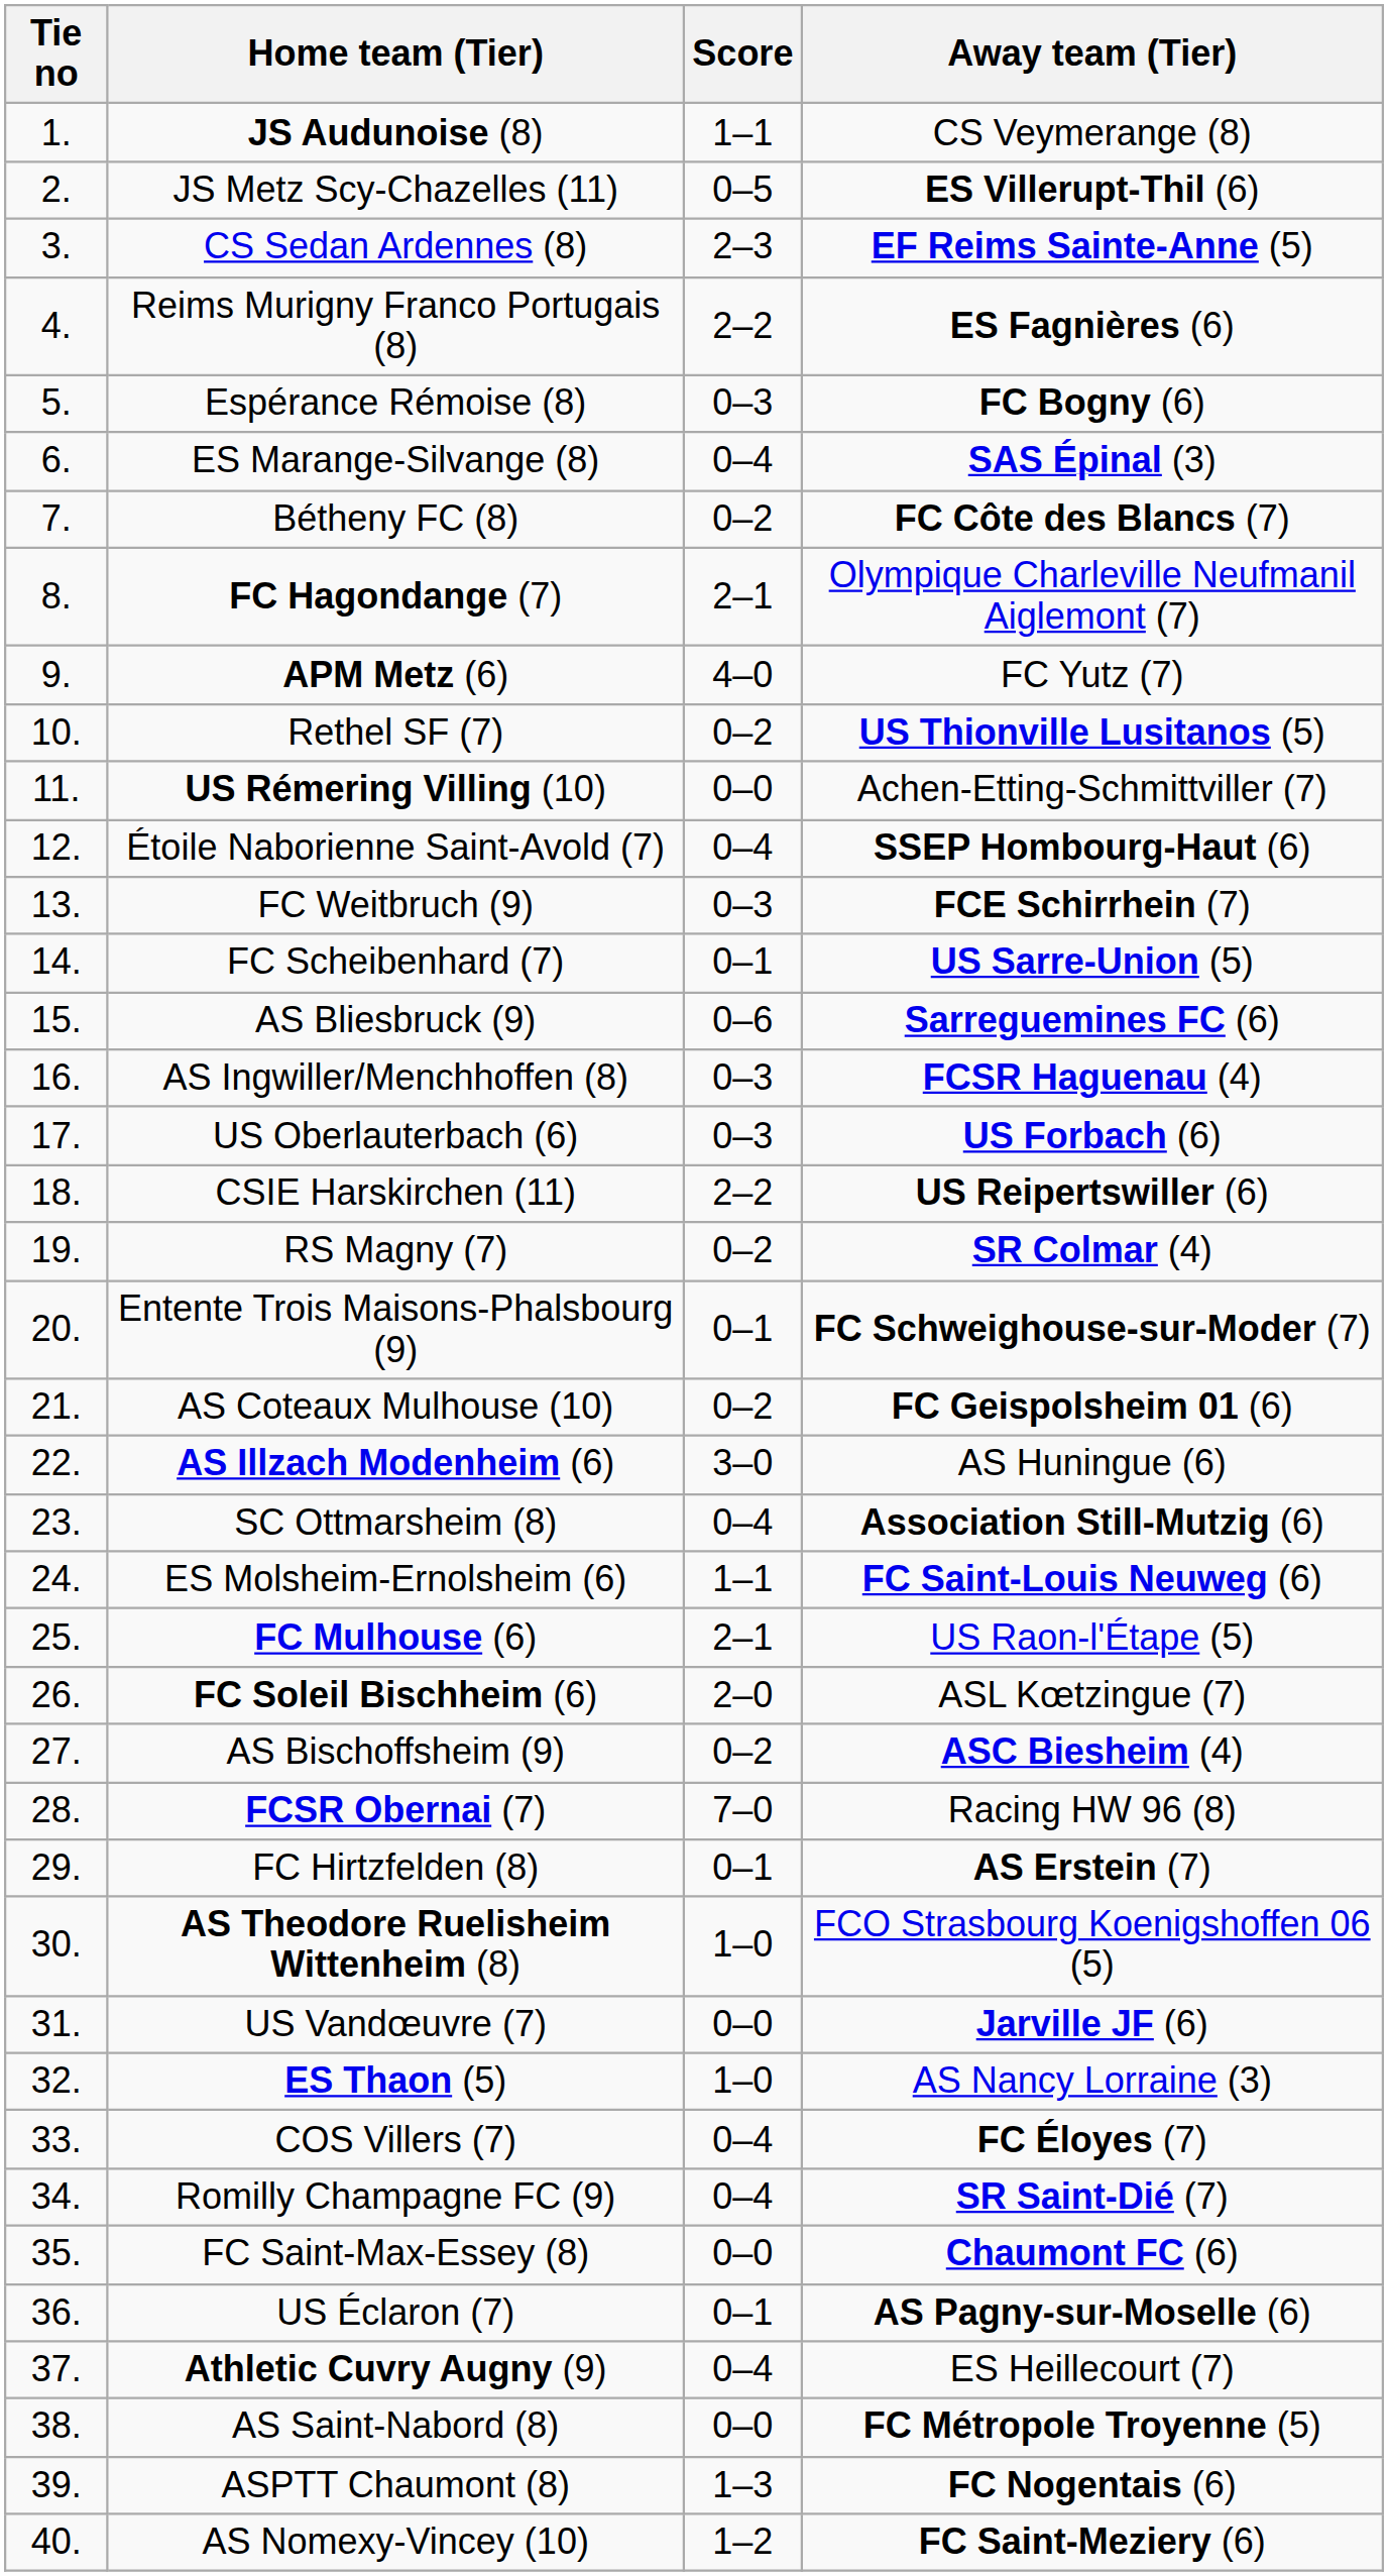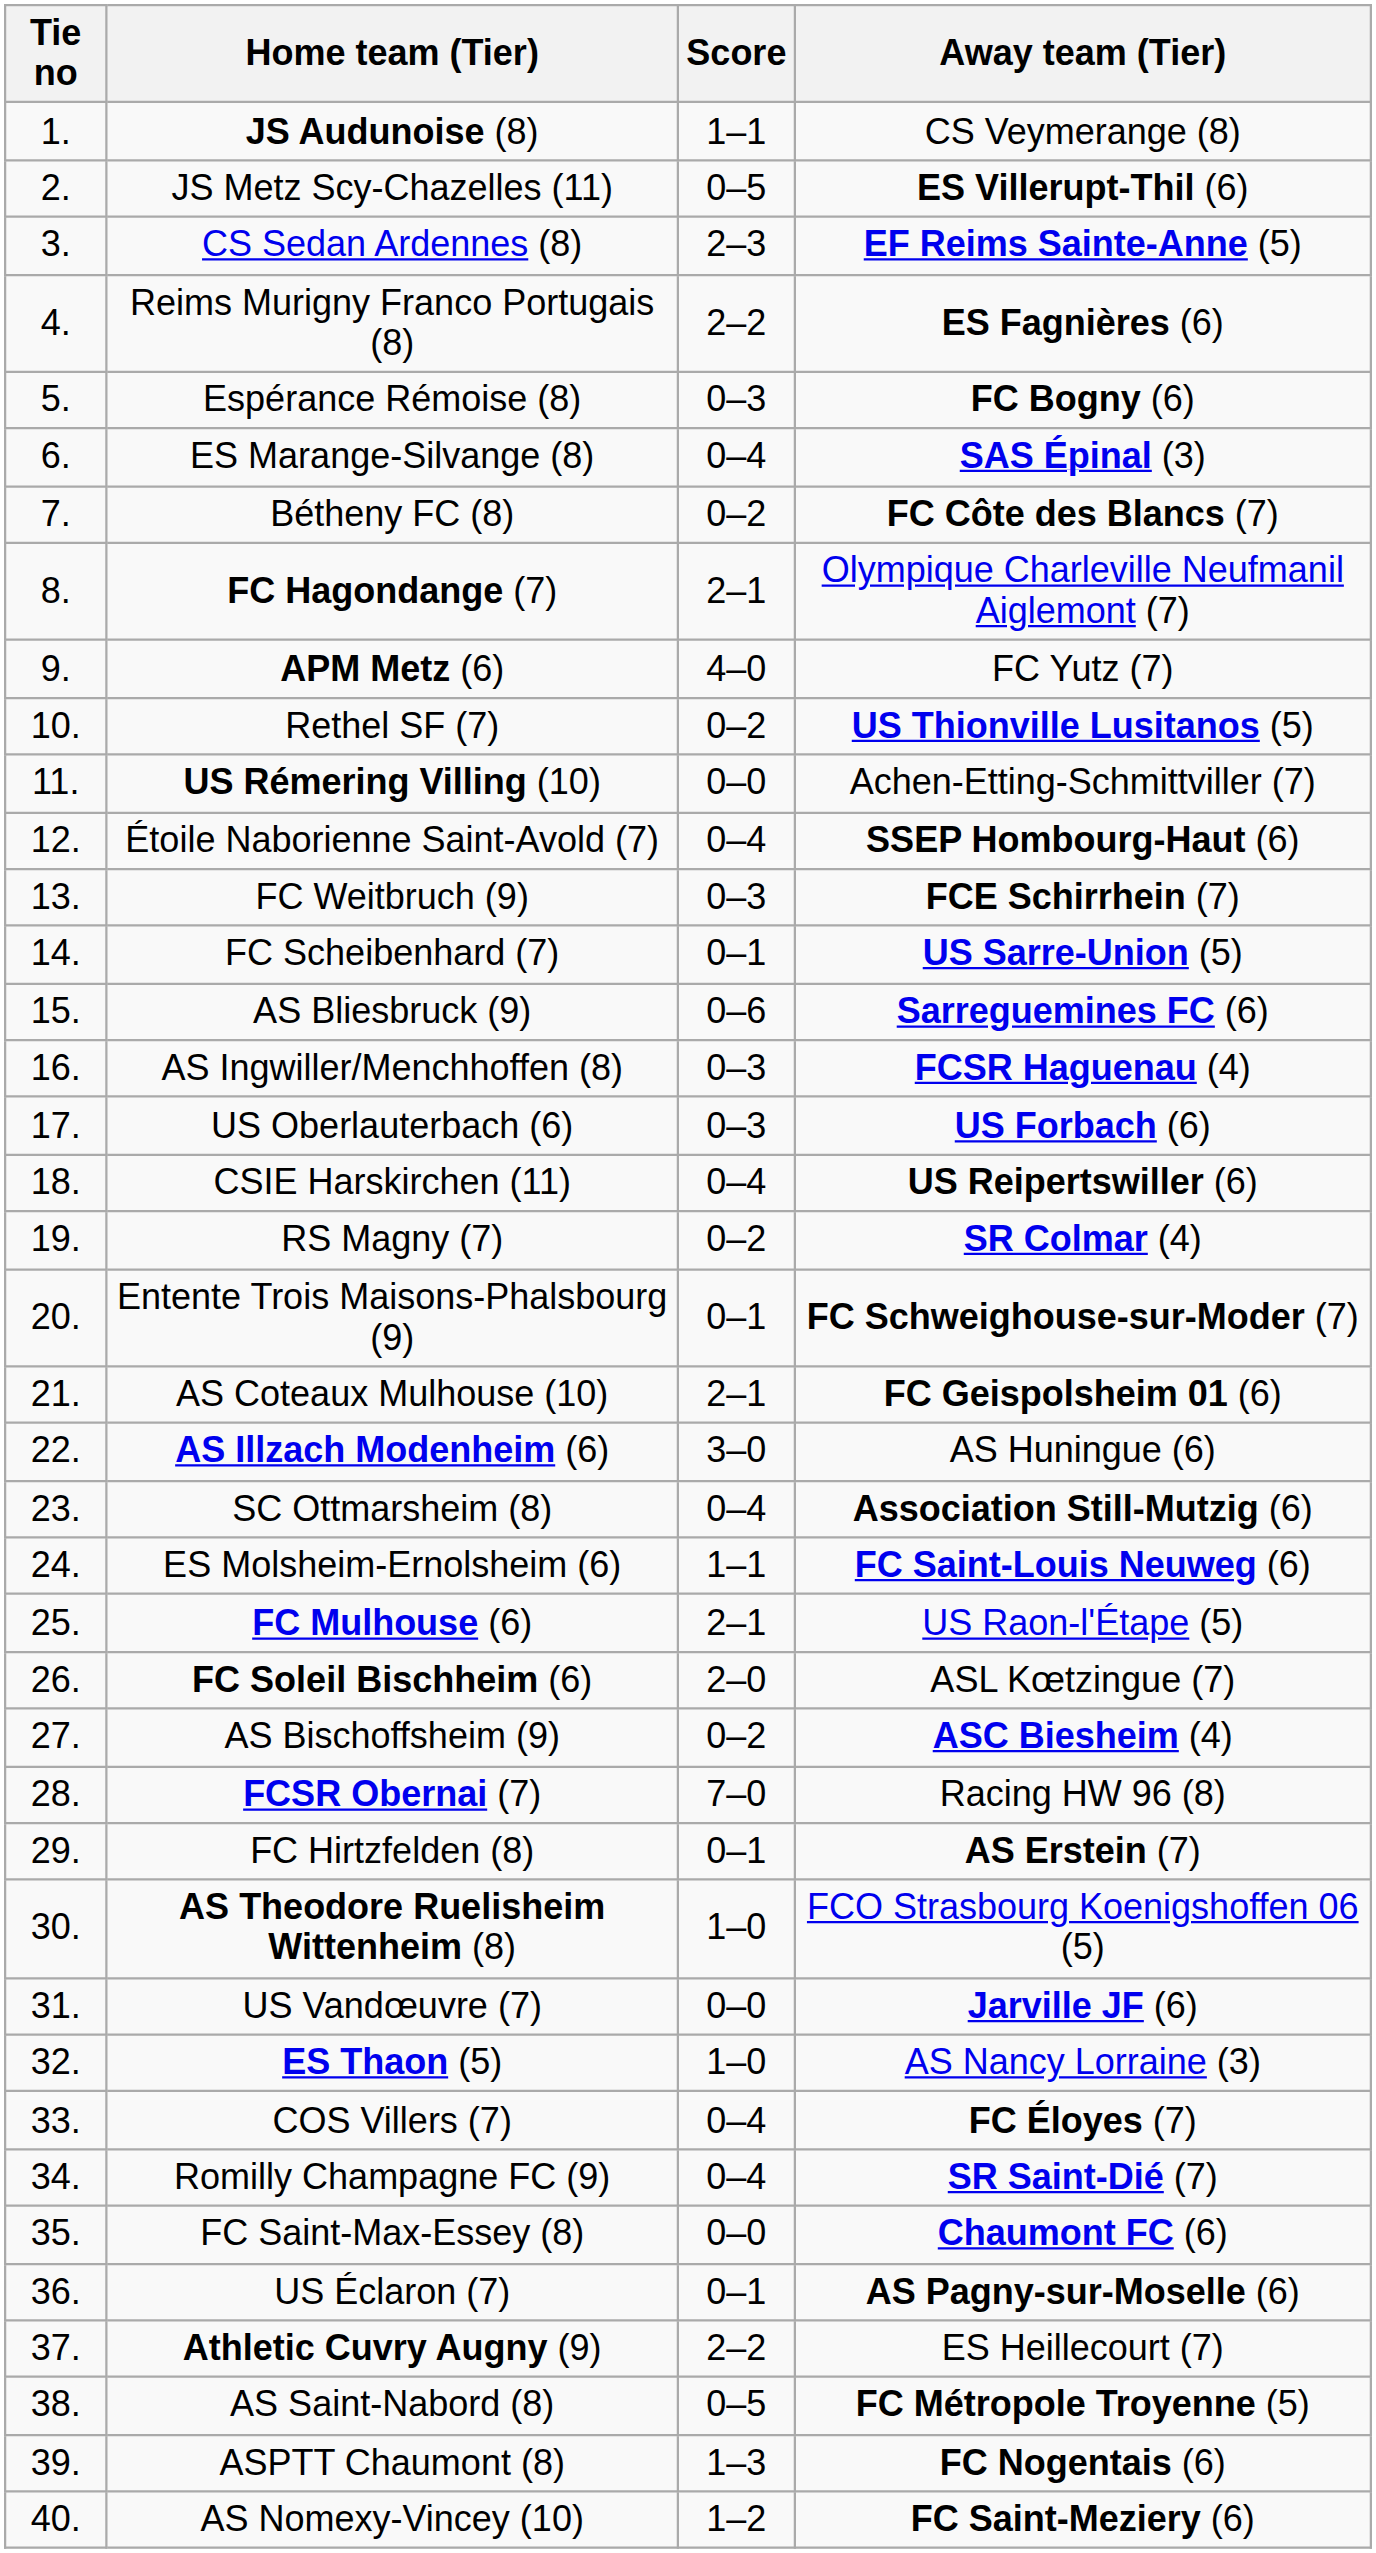 <table class="wikitable" style="text-align: center">
 <tr>
 <th>Tie no</th>
 <th>Home team (Tier)</th>
 <th>Score</th>
 <th>Away team (Tier)</th>
 </tr>
 <tr>
 <td>1.</td>
 <td><strong>JS Audunoise</strong> (8)</td>
 <td>1–1 </td>
 <td>CS Veymerange (8)</td>
 </tr>
 <tr>
 <td>2.</td>
 <td>JS Metz Scy-Chazelles (11)</td>
 <td>0–5</td>
 <td><strong>ES Villerupt-Thil</strong> (6)</td>
 </tr>
 <tr>
 <td>3.</td>
 <td><a href='#'>CS Sedan Ardennes</a> (8)</td>
 <td>2–3</td>
 <td><strong><a href='#'>EF Reims Sainte-Anne</a></strong> (5)</td>
 </tr>
 <tr>
 <td>4.</td>
 <td>Reims Murigny Franco Portugais (8)</td>
 <td>2–2 </td>
 <td><strong>ES Fagnières</strong> (6)</td>
 </tr>
 <tr>
 <td>5.</td>
 <td>Espérance Rémoise (8)</td>
 <td>0–3</td>
 <td><strong>FC Bogny</strong> (6)</td>
 </tr>
 <tr>
 <td>6.</td>
 <td>ES Marange-Silvange (8)</td>
 <td>0–4</td>
 <td><strong><a href='#'>SAS Épinal</a></strong> (3)</td>
 </tr>
 <tr>
 <td>7.</td>
 <td>Bétheny FC (8)</td>
 <td>0–2</td>
 <td><strong>FC Côte des Blancs</strong> (7)</td>
 </tr>
 <tr>
 <td>8.</td>
 <td><strong>FC Hagondange</strong> (7)</td>
 <td>2–1</td>
 <td><a href='#'>Olympique Charleville Neufmanil Aiglemont</a> (7)</td>
 </tr>
 <tr>
 <td>9.</td>
 <td><strong>APM Metz</strong> (6)</td>
 <td>4–0</td>
 <td>FC Yutz (7)</td>
 </tr>
 <tr>
 <td>10.</td>
 <td>Rethel SF (7)</td>
 <td>0–2</td>
 <td><strong><a href='#'>US Thionville Lusitanos</a></strong> (5)</td>
 </tr>
 <tr>
 <td>11.</td>
 <td><strong>US Rémering Villing</strong> (10)</td>
 <td>0–0 </td>
 <td>Achen-Etting-Schmittviller (7)</td>
 </tr>
 <tr>
 <td>12.</td>
 <td>Étoile Naborienne Saint-Avold (7)</td>
 <td>0–4</td>
 <td><strong>SSEP Hombourg-Haut</strong> (6)</td>
 </tr>
 <tr>
 <td>13.</td>
 <td>FC Weitbruch (9)</td>
 <td>0–3</td>
 <td><strong>FCE Schirrhein</strong> (7)</td>
 </tr>
 <tr>
 <td>14.</td>
 <td>FC Scheibenhard (7)</td>
 <td>0–1</td>
 <td><strong><a href='#'>US Sarre-Union</a></strong> (5)</td>
 </tr>
 <tr>
 <td>15.</td>
 <td>AS Bliesbruck (9)</td>
 <td>0–6</td>
 <td><strong><a href='#'>Sarreguemines FC</a></strong> (6)</td>
 </tr>
 <tr>
 <td>16.</td>
 <td>AS Ingwiller/Menchhoffen (8)</td>
 <td>0–3</td>
 <td><strong><a href='#'>FCSR Haguenau</a></strong> (4)</td>
 </tr>
 <tr>
 <td>17.</td>
 <td>US Oberlauterbach (6)</td>
 <td>0–3</td>
 <td><strong><a href='#'>US Forbach</a></strong> (6)</td>
 </tr>
 <tr>
 <td>18.</td>
 <td>CSIE Harskirchen (11)</td>
-<td>2–2 </td>
+<td>0–4</td>
 <td><strong>US Reipertswiller</strong> (6)</td>
 </tr>
 <tr>
 <td>19.</td>
 <td>RS Magny (7)</td>
 <td>0–2</td>
 <td><strong><a href='#'>SR Colmar</a></strong> (4)</td>
 </tr>
 <tr>
 <td>20.</td>
 <td>Entente Trois Maisons-Phalsbourg (9)</td>
 <td>0–1</td>
 <td><strong>FC Schweighouse-sur-Moder</strong> (7)</td>
 </tr>
 <tr>
 <td>21.</td>
 <td>AS Coteaux Mulhouse (10)</td>
-<td>0–2</td>
+<td>2–1</td>
 <td><strong>FC Geispolsheim 01</strong> (6)</td>
 </tr>
 <tr>
 <td>22.</td>
 <td><strong><a href='#'>AS Illzach Modenheim</a></strong> (6)</td>
 <td>3–0</td>
 <td>AS Huningue (6)</td>
 </tr>
 <tr>
 <td>23.</td>
 <td>SC Ottmarsheim (8)</td>
 <td>0–4</td>
 <td><strong>Association Still-Mutzig</strong> (6)</td>
 </tr>
 <tr>
 <td>24.</td>
 <td>ES Molsheim-Ernolsheim (6)</td>
 <td>1–1 </td>
 <td><strong><a href='#'>FC Saint-Louis Neuweg</a></strong> (6)</td>
 </tr>
 <tr>
 <td>25.</td>
 <td><strong><a href='#'>FC Mulhouse</a></strong> (6)</td>
 <td>2–1</td>
 <td><a href='#'>US Raon-l'Étape</a> (5)</td>
 </tr>
 <tr>
 <td>26.</td>
 <td><strong>FC Soleil Bischheim</strong> (6)</td>
 <td>2–0</td>
 <td>ASL Kœtzingue (7)</td>
 </tr>
 <tr>
 <td>27.</td>
 <td>AS Bischoffsheim (9)</td>
 <td>0–2</td>
 <td><strong><a href='#'>ASC Biesheim</a></strong> (4)</td>
 </tr>
 <tr>
 <td>28.</td>
 <td><strong><a href='#'>FCSR Obernai</a></strong> (7)</td>
 <td>7–0</td>
 <td>Racing HW 96 (8)</td>
 </tr>
 <tr>
 <td>29.</td>
 <td>FC Hirtzfelden (8)</td>
 <td>0–1</td>
 <td><strong>AS Erstein</strong> (7)</td>
 </tr>
 <tr>
 <td>30.</td>
 <td><strong>AS Theodore Ruelisheim Wittenheim</strong> (8)</td>
 <td>1–0</td>
 <td><a href='#'>FCO Strasbourg Koenigshoffen 06</a> (5)</td>
 </tr>
 <tr>
 <td>31.</td>
 <td>US Vandœuvre (7)</td>
 <td>0–0 </td>
 <td><strong><a href='#'>Jarville JF</a></strong> (6)</td>
 </tr>
 <tr>
 <td>32.</td>
 <td><strong><a href='#'>ES Thaon</a></strong> (5)</td>
 <td>1–0</td>
 <td><a href='#'>AS Nancy Lorraine</a> (3)</td>
 </tr>
 <tr>
 <td>33.</td>
 <td>COS Villers (7)</td>
 <td>0–4</td>
 <td><strong>FC Éloyes</strong> (7)</td>
 </tr>
 <tr>
 <td>34.</td>
 <td>Romilly Champagne FC (9)</td>
 <td>0–4</td>
 <td><strong><a href='#'>SR Saint-Dié</a></strong> (7)</td>
 </tr>
 <tr>
 <td>35.</td>
 <td>FC Saint-Max-Essey (8)</td>
 <td>0–0 </td>
 <td><strong><a href='#'>Chaumont FC</a></strong> (6)</td>
 </tr>
 <tr>
 <td>36.</td>
 <td>US Éclaron (7)</td>
 <td>0–1</td>
 <td><strong>AS Pagny-sur-Moselle</strong> (6)</td>
 </tr>
 <tr>
 <td>37.</td>
 <td><strong>Athletic Cuvry Augny</strong> (9)</td>
-<td>0–4</td>
+<td>2–2 </td>
 <td>ES Heillecourt (7)</td>
 </tr>
 <tr>
 <td>38.</td>
 <td>AS Saint-Nabord (8)</td>
-<td>0–0 </td>
+<td>0–5</td>
 <td><strong>FC Métropole Troyenne</strong> (5)</td>
 </tr>
 <tr>
 <td>39.</td>
 <td>ASPTT Chaumont (8)</td>
 <td>1–3</td>
 <td><strong>FC Nogentais</strong> (6)</td>
 </tr>
 <tr>
 <td>40.</td>
 <td>AS Nomexy-Vincey (10)</td>
 <td>1–2</td>
 <td><strong>FC Saint-Meziery</strong> (6)</td>
 </tr>
 </table>
